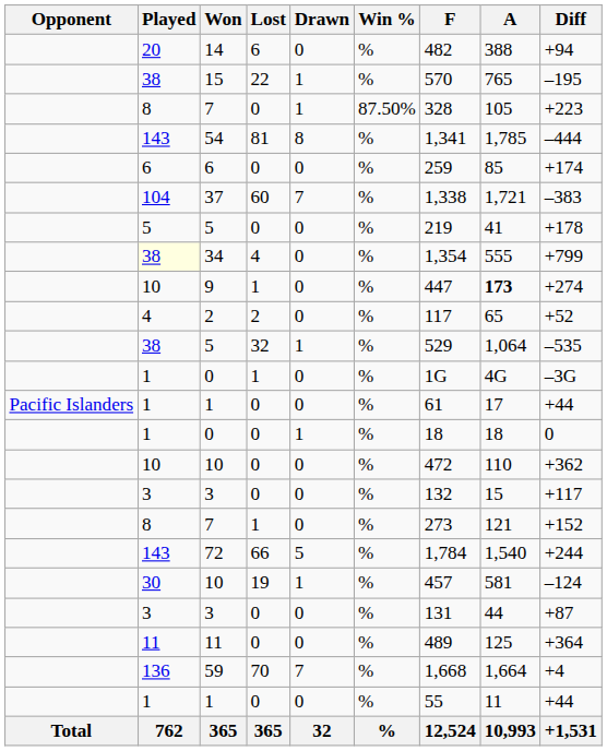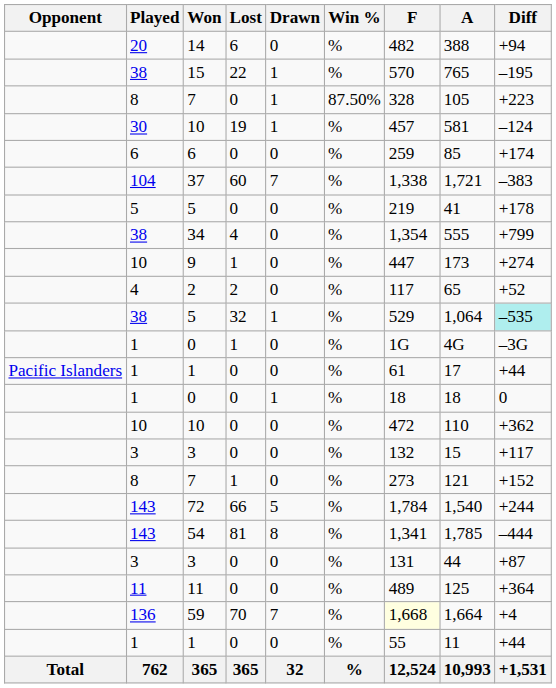 <table class="wikitable sortable">
 <tr>
 <th>Opponent</th>
 <th>Played</th>
 <th>Won</th>
 <th>Lost</th>
 <th>Drawn</th>
 <th>Win %</th>
 <th>F</th>
 <th>A</th>
 <th>Diff</th>
 </tr>
 <tr>
 <td></td>
 <td><a href='#'>20</a></td>
 <td>14</td>
 <td>6</td>
 <td>0</td>
 <td>%</td>
 <td>482</td>
 <td>388</td>
 <td>+94</td>
 </tr>
 <tr>
 <td></td>
 <td><a href='#'>38</a></td>
 <td>15</td>
 <td>22</td>
 <td>1</td>
 <td>%</td>
 <td>570</td>
 <td>765</td>
 <td>–195</td>
 </tr>
 <tr>
 <td></td>
 <td>8</td>
 <td>7</td>
 <td>0</td>
 <td>1</td>
 <td>87.50%</td>
 <td>328</td>
 <td>105</td>
 <td>+223</td>
 </tr>
 <tr>
 <td></td>
-<td><a href='#'>143</a></td>
-<td>54</td>
-<td>81</td>
-<td>8</td>
+<td><a href='#'>30</a></td>
+<td>10</td>
+<td>19</td>
+<td>1</td>
 <td>%</td>
-<td>1,341</td>
-<td>1,785</td>
-<td>–444</td>
+<td>457</td>
+<td>581</td>
+<td>–124</td>
 </tr>
 <tr>
 <td></td>
 <td>6</td>
 <td>6</td>
 <td>0</td>
 <td>0</td>
 <td>%</td>
 <td>259</td>
 <td>85</td>
 <td>+174</td>
 </tr>
 <tr>
 <td></td>
 <td><a href='#'>104</a></td>
 <td>37</td>
 <td>60</td>
 <td>7</td>
 <td>%</td>
 <td>1,338</td>
 <td>1,721</td>
 <td>–383</td>
 </tr>
 <tr>
 <td></td>
 <td>5</td>
 <td>5</td>
 <td>0</td>
 <td>0</td>
 <td>%</td>
 <td>219</td>
 <td>41</td>
 <td>+178</td>
 </tr>
 <tr>
 <td></td>
-<td style="background: lightyellow;"><a href='#'>38</a></td>
+<td><a href='#'>38</a></td>
 <td>34</td>
 <td>4</td>
 <td>0</td>
 <td>%</td>
 <td>1,354</td>
 <td>555</td>
 <td>+799</td>
 </tr>
 <tr>
 <td></td>
 <td>10</td>
 <td>9</td>
 <td>1</td>
 <td>0</td>
 <td>%</td>
 <td>447</td>
-<td><strong>173</strong></td>
+<td>173</td>
 <td>+274</td>
 </tr>
 <tr>
 <td></td>
 <td>4</td>
 <td>2</td>
 <td>2</td>
 <td>0</td>
 <td>%</td>
 <td>117</td>
 <td>65</td>
 <td>+52</td>
 </tr>
 <tr>
 <td></td>
 <td><a href='#'>38</a></td>
 <td>5</td>
 <td>32</td>
 <td>1</td>
 <td>%</td>
 <td>529</td>
 <td>1,064</td>
-<td>–535</td>
+<td style="background: paleturquoise;">–535</td>
 </tr>
 <tr>
 <td></td>
 <td>1</td>
 <td>0</td>
 <td>1</td>
 <td>0</td>
 <td>%</td>
 <td>1G</td>
 <td>4G</td>
 <td>–3G</td>
 </tr>
 <tr>
 <td> <a href='#'>Pacific Islanders</a></td>
 <td>1</td>
 <td>1</td>
 <td>0</td>
 <td>0</td>
 <td>%</td>
 <td>61</td>
 <td>17</td>
 <td>+44</td>
 </tr>
 <tr>
 <td></td>
 <td>1</td>
 <td>0</td>
 <td>0</td>
 <td>1</td>
 <td>%</td>
 <td>18</td>
 <td>18</td>
 <td>0</td>
 </tr>
 <tr>
 <td></td>
 <td>10</td>
 <td>10</td>
 <td>0</td>
 <td>0</td>
 <td>%</td>
 <td>472</td>
 <td>110</td>
 <td>+362</td>
 </tr>
 <tr>
 <td></td>
 <td>3</td>
 <td>3</td>
 <td>0</td>
 <td>0</td>
 <td>%</td>
 <td>132</td>
 <td>15</td>
 <td>+117</td>
 </tr>
 <tr>
 <td></td>
 <td>8</td>
 <td>7</td>
 <td>1</td>
 <td>0</td>
 <td>%</td>
 <td>273</td>
 <td>121</td>
 <td>+152</td>
 </tr>
 <tr>
 <td></td>
 <td><a href='#'>143</a></td>
 <td>72</td>
 <td>66</td>
 <td>5</td>
 <td>%</td>
 <td>1,784</td>
 <td>1,540</td>
 <td>+244</td>
 </tr>
 <tr>
 <td></td>
-<td><a href='#'>30</a></td>
-<td>10</td>
-<td>19</td>
-<td>1</td>
+<td><a href='#'>143</a></td>
+<td>54</td>
+<td>81</td>
+<td>8</td>
 <td>%</td>
-<td>457</td>
-<td>581</td>
-<td>–124</td>
+<td>1,341</td>
+<td>1,785</td>
+<td>–444</td>
 </tr>
 <tr>
 <td></td>
 <td>3</td>
 <td>3</td>
 <td>0</td>
 <td>0</td>
 <td>%</td>
 <td>131</td>
 <td>44</td>
 <td>+87</td>
 </tr>
 <tr>
 <td></td>
 <td><a href='#'>11</a></td>
 <td>11</td>
 <td>0</td>
 <td>0</td>
 <td>%</td>
 <td>489</td>
 <td>125</td>
 <td>+364</td>
 </tr>
 <tr>
 <td></td>
 <td><a href='#'>136</a></td>
 <td>59</td>
 <td>70</td>
 <td>7</td>
 <td>%</td>
-<td>1,668</td>
+<td style="background: lightyellow;">1,668</td>
 <td>1,664</td>
 <td>+4</td>
 </tr>
 <tr>
 <td></td>
 <td>1</td>
 <td>1</td>
 <td>0</td>
 <td>0</td>
 <td>%</td>
 <td>55</td>
 <td>11</td>
 <td>+44</td>
 </tr>
 <tr class="sortbottom">
 <th>Total</th>
 <th>762</th>
 <th>365</th>
 <th>365</th>
 <th>32</th>
 <th>%</th>
 <th>12,524</th>
 <th>10,993</th>
 <th>+1,531</th>
 </tr>
 </table>
